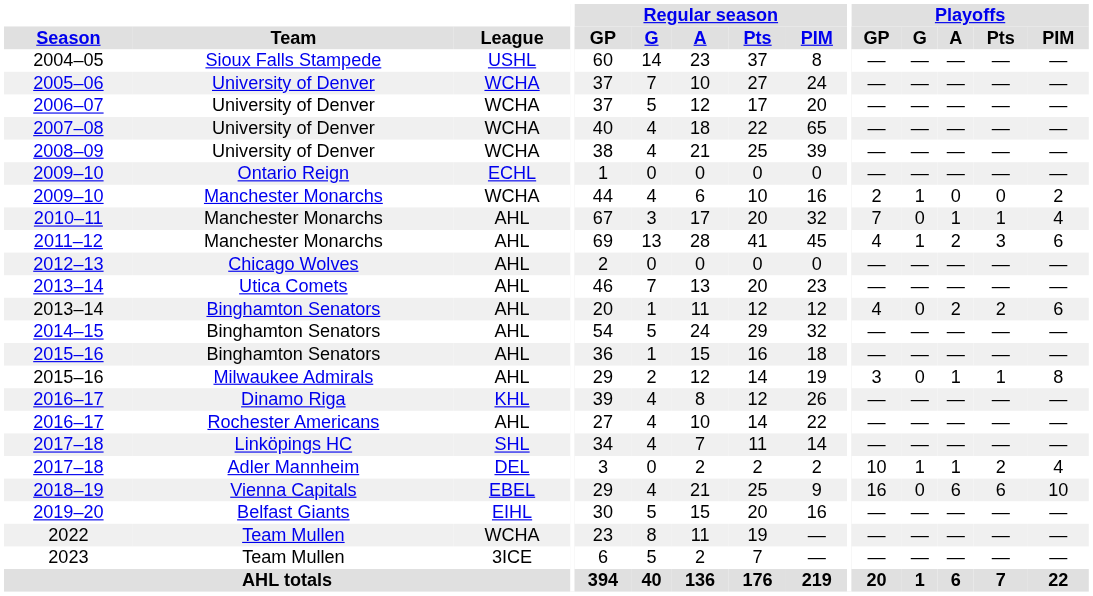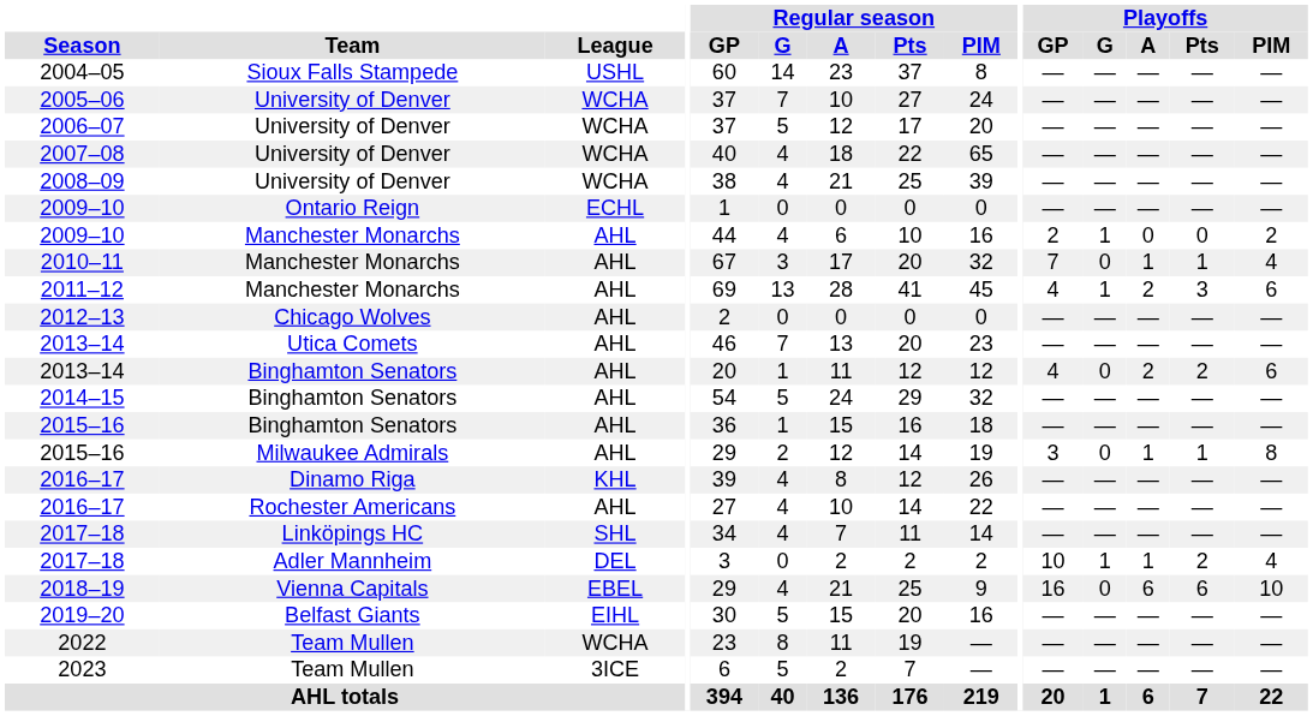 <table border="0" cellpadding="1" cellspacing="0" style="text-align:center; width:60em">
 <tr bgcolor="#e0e0e0">
 <th colspan="3" bgcolor="#ffffff"></th>
 <th rowspan="99" bgcolor="#ffffff"></th>
 <th colspan="5"><a href='#'>Regular season</a></th>
 <th rowspan="99" bgcolor="#ffffff"></th>
 <th colspan="5"><a href='#'>Playoffs</a></th>
 </tr>
 <tr bgcolor="#e0e0e0">
 <th><a href='#'>Season</a></th>
 <th>Team</th>
 <th>League</th>
 <th>GP</th>
 <th><a href='#'>G</a></th>
 <th><a href='#'>A</a></th>
 <th><a href='#'>Pts</a></th>
 <th><a href='#'>PIM</a></th>
 <th>GP</th>
 <th>G</th>
 <th>A</th>
 <th>Pts</th>
 <th>PIM</th>
 </tr>
 <tr>
 <td>2004–05</td>
 <td><a href='#'>Sioux Falls Stampede</a></td>
 <td><a href='#'>USHL</a></td>
 <td>60</td>
 <td>14</td>
 <td>23</td>
 <td>37</td>
 <td>8</td>
 <td>—</td>
 <td>—</td>
 <td>—</td>
 <td>—</td>
 <td>—</td>
 </tr>
 <tr bgcolor="#f0f0f0">
 <td><a href='#'>2005–06</a></td>
 <td><a href='#'>University of Denver</a></td>
 <td><a href='#'>WCHA</a></td>
 <td>37</td>
 <td>7</td>
 <td>10</td>
 <td>27</td>
 <td>24</td>
 <td>—</td>
 <td>—</td>
 <td>—</td>
 <td>—</td>
 <td>—</td>
 </tr>
 <tr>
 <td><a href='#'>2006–07</a></td>
 <td>University of Denver</td>
 <td>WCHA</td>
 <td>37</td>
 <td>5</td>
 <td>12</td>
 <td>17</td>
 <td>20</td>
 <td>—</td>
 <td>—</td>
 <td>—</td>
 <td>—</td>
 <td>—</td>
 </tr>
 <tr bgcolor="#f0f0f0">
 <td><a href='#'>2007–08</a></td>
 <td>University of Denver</td>
 <td>WCHA</td>
 <td>40</td>
 <td>4</td>
 <td>18</td>
 <td>22</td>
 <td>65</td>
 <td>—</td>
 <td>—</td>
 <td>—</td>
 <td>—</td>
 <td>—</td>
 </tr>
 <tr>
 <td><a href='#'>2008–09</a></td>
 <td>University of Denver</td>
 <td>WCHA</td>
 <td>38</td>
 <td>4</td>
 <td>21</td>
 <td>25</td>
 <td>39</td>
 <td>—</td>
 <td>—</td>
 <td>—</td>
 <td>—</td>
 <td>—</td>
 </tr>
 <tr bgcolor="#f0f0f0">
 <td><a href='#'>2009–10</a></td>
 <td><a href='#'>Ontario Reign</a></td>
 <td><a href='#'>ECHL</a></td>
 <td>1</td>
 <td>0</td>
 <td>0</td>
 <td>0</td>
 <td>0</td>
 <td>—</td>
 <td>—</td>
 <td>—</td>
 <td>—</td>
 <td>—</td>
 </tr>
 <tr>
 <td><a href='#'>2009–10</a></td>
 <td><a href='#'>Manchester Monarchs</a></td>
-<td>WCHA</td>
+<td><a href='#'>AHL</a></td>
 <td>44</td>
 <td>4</td>
 <td>6</td>
 <td>10</td>
 <td>16</td>
 <td>2</td>
 <td>1</td>
 <td>0</td>
 <td>0</td>
 <td>2</td>
 </tr>
 <tr bgcolor="#f0f0f0">
 <td><a href='#'>2010–11</a></td>
 <td>Manchester Monarchs</td>
 <td>AHL</td>
 <td>67</td>
 <td>3</td>
 <td>17</td>
 <td>20</td>
 <td>32</td>
 <td>7</td>
 <td>0</td>
 <td>1</td>
 <td>1</td>
 <td>4</td>
 </tr>
 <tr>
 <td><a href='#'>2011–12</a></td>
 <td>Manchester Monarchs</td>
 <td>AHL</td>
 <td>69</td>
 <td>13</td>
 <td>28</td>
 <td>41</td>
 <td>45</td>
 <td>4</td>
 <td>1</td>
 <td>2</td>
 <td>3</td>
 <td>6</td>
 </tr>
 <tr bgcolor="#f0f0f0">
 <td><a href='#'>2012–13</a></td>
 <td><a href='#'>Chicago Wolves</a></td>
 <td>AHL</td>
 <td>2</td>
 <td>0</td>
 <td>0</td>
 <td>0</td>
 <td>0</td>
 <td>—</td>
 <td>—</td>
 <td>—</td>
 <td>—</td>
 <td>—</td>
 </tr>
 <tr>
 <td><a href='#'>2013–14</a></td>
 <td><a href='#'>Utica Comets</a></td>
 <td>AHL</td>
 <td>46</td>
 <td>7</td>
 <td>13</td>
 <td>20</td>
 <td>23</td>
 <td>—</td>
 <td>—</td>
 <td>—</td>
 <td>—</td>
 <td>—</td>
 </tr>
 <tr bgcolor="#f0f0f0">
 <td>2013–14</td>
 <td><a href='#'>Binghamton Senators</a></td>
 <td>AHL</td>
 <td>20</td>
 <td>1</td>
 <td>11</td>
 <td>12</td>
 <td>12</td>
 <td>4</td>
 <td>0</td>
 <td>2</td>
 <td>2</td>
 <td>6</td>
 </tr>
 <tr>
 <td><a href='#'>2014–15</a></td>
 <td>Binghamton Senators</td>
 <td>AHL</td>
 <td>54</td>
 <td>5</td>
 <td>24</td>
 <td>29</td>
 <td>32</td>
 <td>—</td>
 <td>—</td>
 <td>—</td>
 <td>—</td>
 <td>—</td>
 </tr>
 <tr bgcolor="#f0f0f0">
 <td><a href='#'>2015–16</a></td>
 <td>Binghamton Senators</td>
 <td>AHL</td>
 <td>36</td>
 <td>1</td>
 <td>15</td>
 <td>16</td>
 <td>18</td>
 <td>—</td>
 <td>—</td>
 <td>—</td>
 <td>—</td>
 <td>—</td>
 </tr>
 <tr>
 <td>2015–16</td>
 <td><a href='#'>Milwaukee Admirals</a></td>
 <td>AHL</td>
 <td>29</td>
 <td>2</td>
 <td>12</td>
 <td>14</td>
 <td>19</td>
 <td>3</td>
 <td>0</td>
 <td>1</td>
 <td>1</td>
 <td>8</td>
 </tr>
 <tr bgcolor="#f0f0f0">
 <td><a href='#'>2016–17</a></td>
 <td><a href='#'>Dinamo Riga</a></td>
 <td><a href='#'>KHL</a></td>
 <td>39</td>
 <td>4</td>
 <td>8</td>
 <td>12</td>
 <td>26</td>
 <td>—</td>
 <td>—</td>
 <td>—</td>
 <td>—</td>
 <td>—</td>
 </tr>
 <tr>
 <td><a href='#'>2016–17</a></td>
 <td><a href='#'>Rochester Americans</a></td>
 <td>AHL</td>
 <td>27</td>
 <td>4</td>
 <td>10</td>
 <td>14</td>
 <td>22</td>
 <td>—</td>
 <td>—</td>
 <td>—</td>
 <td>—</td>
 <td>—</td>
 </tr>
 <tr bgcolor="#f0f0f0">
 <td><a href='#'>2017–18</a></td>
 <td><a href='#'>Linköpings HC</a></td>
 <td><a href='#'>SHL</a></td>
 <td>34</td>
 <td>4</td>
 <td>7</td>
 <td>11</td>
 <td>14</td>
 <td>—</td>
 <td>—</td>
 <td>—</td>
 <td>—</td>
 <td>—</td>
 </tr>
 <tr>
 <td><a href='#'>2017–18</a></td>
 <td><a href='#'>Adler Mannheim</a></td>
 <td><a href='#'>DEL</a></td>
 <td>3</td>
 <td>0</td>
 <td>2</td>
 <td>2</td>
 <td>2</td>
 <td>10</td>
 <td>1</td>
 <td>1</td>
 <td>2</td>
 <td>4</td>
 </tr>
 <tr bgcolor="#f0f0f0">
 <td><a href='#'>2018–19</a></td>
 <td><a href='#'>Vienna Capitals</a></td>
 <td><a href='#'>EBEL</a></td>
 <td>29</td>
 <td>4</td>
 <td>21</td>
 <td>25</td>
 <td>9</td>
 <td>16</td>
 <td>0</td>
 <td>6</td>
 <td>6</td>
 <td>10</td>
 </tr>
 <tr>
 <td><a href='#'>2019–20</a></td>
 <td><a href='#'>Belfast Giants</a></td>
 <td><a href='#'>EIHL</a></td>
 <td>30</td>
 <td>5</td>
 <td>15</td>
 <td>20</td>
 <td>16</td>
 <td>—</td>
 <td>—</td>
 <td>—</td>
 <td>—</td>
 <td>—</td>
 </tr>
 <tr bgcolor="#f0f0f0">
 <td>2022</td>
 <td><a href='#'>Team Mullen</a></td>
 <td>WCHA</td>
 <td>23</td>
 <td>8</td>
 <td>11</td>
 <td>19</td>
 <td>—</td>
 <td>—</td>
 <td>—</td>
 <td>—</td>
 <td>—</td>
 <td>—</td>
 </tr>
 <tr>
 <td>2023</td>
 <td>Team Mullen</td>
 <td>3ICE</td>
 <td>6</td>
 <td>5</td>
 <td>2</td>
 <td>7</td>
 <td>—</td>
 <td>—</td>
 <td>—</td>
 <td>—</td>
 <td>—</td>
 <td>—</td>
 </tr>
 <tr bgcolor="#e0e0e0">
 <th colspan="3">AHL totals</th>
 <th>394</th>
 <th>40</th>
 <th>136</th>
 <th>176</th>
 <th>219</th>
 <th>20</th>
 <th>1</th>
 <th>6</th>
 <th>7</th>
 <th>22</th>
 </tr>
 </table>
